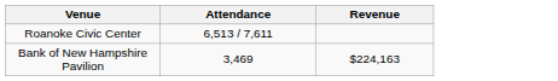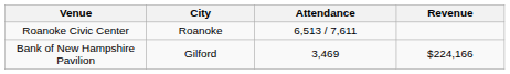 <table class="wikitable" style="text-align:center">
 <tr>
 <th width="200">Venue</th>
+<th width="150">City</th>
 <th width="200">Attendance</th>
 <th width="150">Revenue</th>
 </tr>
 <tr>
 <td>Roanoke Civic Center</td>
+<td>Roanoke</td>
 <td>6,513 / 7,611</td>
 <td></td>
 </tr>
 <tr>
 <td>Bank of New Hampshire Pavilion</td>
+<td>Gilford</td>
 <td>3,469</td>
-<td>$224,163</td>
+<td>$224,166</td>
 </tr>
 </table>
